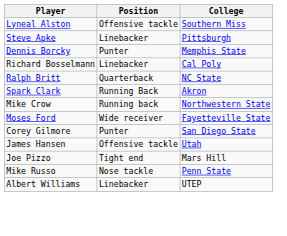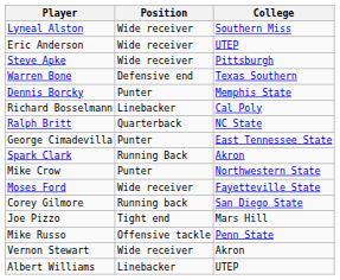 <table class="wikitable">
 <tr>
 <th>Player</th>
 <th>Position</th>
 <th>College</th>
 </tr>
 <tr>
 <td><a href='#'>Lyneal Alston</a></td>
-<td>Offensive tackle</td>
+<td>Wide receiver</td>
 <td><a href='#'>Southern Miss</a></td>
 </tr>
 <tr>
+<td>Eric Anderson</td>
+<td>Wide receiver</td>
+<td><a href='#'>UTEP</a></td>
+</tr>
+<tr>
 <td><a href='#'>Steve Apke</a></td>
-<td>Linebacker</td>
+<td>Wide receiver</td>
 <td><a href='#'>Pittsburgh</a></td>
+</tr>
+<tr>
+<td><a href='#'>Warren Bone</a></td>
+<td>Defensive end</td>
+<td><a href='#'>Texas Southern</a></td>
 </tr>
 <tr>
 <td><a href='#'>Dennis Borcky</a></td>
 <td>Punter</td>
 <td><a href='#'>Memphis State</a></td>
 </tr>
 <tr>
 <td>Richard Bosselmann</td>
 <td>Linebacker</td>
 <td><a href='#'>Cal Poly</a></td>
 </tr>
 <tr>
 <td><a href='#'>Ralph Britt</a></td>
 <td>Quarterback</td>
 <td><a href='#'>NC State</a></td>
 </tr>
 <tr>
+<td>George Cimadevilla</td>
+<td>Punter</td>
+<td><a href='#'>East Tennessee State</a></td>
+</tr>
+<tr>
 <td><a href='#'>Spark Clark</a></td>
 <td>Running Back</td>
 <td><a href='#'>Akron</a></td>
 </tr>
 <tr>
 <td>Mike Crow</td>
-<td>Running back</td>
+<td>Punter</td>
 <td><a href='#'>Northwestern State</a></td>
 </tr>
 <tr>
 <td><a href='#'>Moses Ford</a></td>
 <td>Wide receiver</td>
 <td><a href='#'>Fayetteville State</a></td>
 </tr>
 <tr>
 <td>Corey Gilmore</td>
-<td>Punter</td>
+<td>Running back</td>
 <td><a href='#'>San Diego State</a></td>
-</tr>
-<tr>
-<td>James Hansen</td>
-<td>Offensive tackle</td>
-<td><a href='#'>Utah</a></td>
 </tr>
 <tr>
 <td>Joe Pizzo</td>
 <td>Tight end</td>
 <td>Mars Hill</td>
 </tr>
 <tr>
 <td>Mike Russo</td>
-<td>Nose tackle</td>
+<td>Offensive tackle</td>
 <td><a href='#'>Penn State</a></td>
+</tr>
+<tr>
+<td>Vernon Stewart</td>
+<td>Wide receiver</td>
+<td>Akron</td>
 </tr>
 <tr>
 <td>Albert Williams</td>
 <td>Linebacker</td>
 <td>UTEP</td>
 </tr>
 </table>
